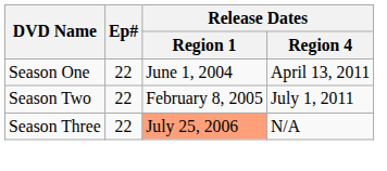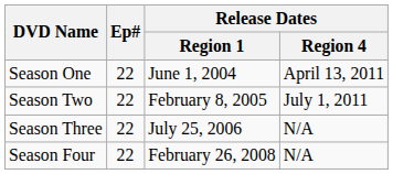 <table class=wikitable>
 <tr>
 <th rowspan="2">DVD Name</th>
 <th rowspan="2">Ep#</th>
 <th colspan="2">Release Dates</th>
 </tr>
 <tr>
 <th>Region 1</th>
 <th>Region 4</th>
 </tr>
 <tr>
 <td>Season One</td>
 <td style="text-align:center;">22</td>
 <td>June 1, 2004</td>
 <td>April 13, 2011</td>
 </tr>
 <tr>
 <td>Season Two</td>
 <td style="text-align:center;">22</td>
 <td>February 8, 2005</td>
 <td>July 1, 2011</td>
 </tr>
 <tr>
 <td>Season Three</td>
 <td style="text-align:center;">22</td>
-<td style="background: lightsalmon;">July 25, 2006</td>
+<td>July 25, 2006</td>
+<td>N/A</td>
+</tr>
+<tr>
+<td>Season Four</td>
+<td style="text-align:center;">22</td>
+<td>February 26, 2008</td>
 <td>N/A</td>
 </tr>
 </table>
